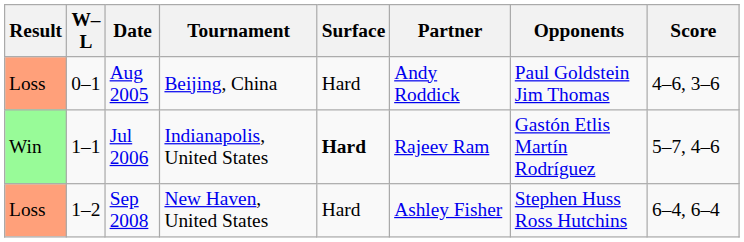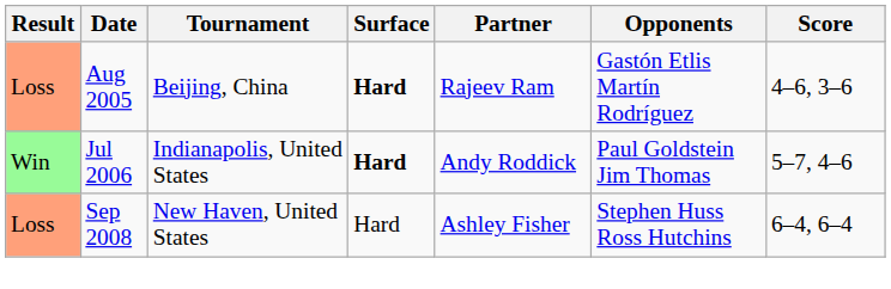 <table class="sortable wikitable">
 <tr>
 <th style="width:45px">Result</th>
-<th style="width:25px">W–L</th>
 <th style="width:50px">Date</th>
 <th style="width:200px">Tournament</th>
 <th style="width:50px">Surface</th>
 <th style="width:170px">Partner</th>
 <th style="width:170px">Opponents</th>
 <th style="width:130px" class="unsortable">Score</th>
 </tr>
 <tr>
 <td style="background:#ffa07a;">Loss</td>
-<td>0–1</td>
 <td><a href='#'>Aug 2005</a></td>
 <td><a href='#'>Beijing</a>, China</td>
-<td>Hard</td>
-<td> <a href='#'>Andy Roddick</a></td>
-<td> <a href='#'>Paul Goldstein</a> <br>  <a href='#'>Jim Thomas</a></td>
+<td><strong>Hard</strong></td>
+<td> <a href='#'>Rajeev Ram</a></td>
+<td> <a href='#'>Gastón Etlis</a><br>  <a href='#'>Martín Rodríguez</a></td>
 <td>4–6, 3–6</td>
 </tr>
 <tr>
 <td style="background:#98fb98;">Win</td>
-<td>1–1</td>
 <td><a href='#'>Jul 2006</a></td>
 <td><a href='#'>Indianapolis</a>, United States</td>
 <td><strong>Hard</strong></td>
-<td> <a href='#'>Rajeev Ram</a></td>
-<td> <a href='#'>Gastón Etlis</a><br>  <a href='#'>Martín Rodríguez</a></td>
+<td> <a href='#'>Andy Roddick</a></td>
+<td> <a href='#'>Paul Goldstein</a> <br>  <a href='#'>Jim Thomas</a></td>
 <td>5–7, 4–6</td>
 </tr>
 <tr>
 <td style="background:#ffa07a;">Loss</td>
-<td>1–2</td>
 <td><a href='#'>Sep 2008</a></td>
 <td><a href='#'>New Haven</a>, United States</td>
 <td>Hard</td>
 <td> <a href='#'>Ashley Fisher</a></td>
 <td> <a href='#'>Stephen Huss</a><br> <a href='#'>Ross Hutchins</a></td>
 <td>6–4, 6–4</td>
 </tr>
 </table>
